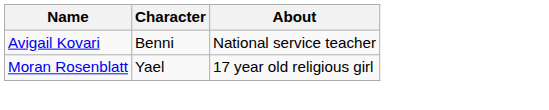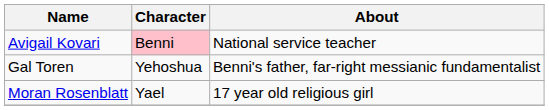 <table class="wikitable sortable" style="line-height:1.2">
 <tr>
 <th>Name</th>
 <th>Character</th>
 <th>About</th>
 </tr>
 <tr>
 <td><a href='#'>Avigail Kovari</a></td>
-<td>Benni</td>
+<td style="background: pink;">Benni</td>
 <td>National service teacher</td>
+</tr>
+<tr>
+<td>Gal Toren</td>
+<td>Yehoshua</td>
+<td>Benni's father, far-right messianic fundamentalist</td>
 </tr>
 <tr>
 <td><a href='#'>Moran Rosenblatt</a></td>
 <td>Yael</td>
 <td>17 year old religious girl</td>
 </tr>
 <tr>
 </tr>
 </table>
